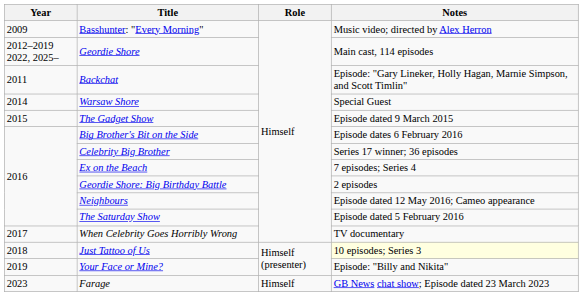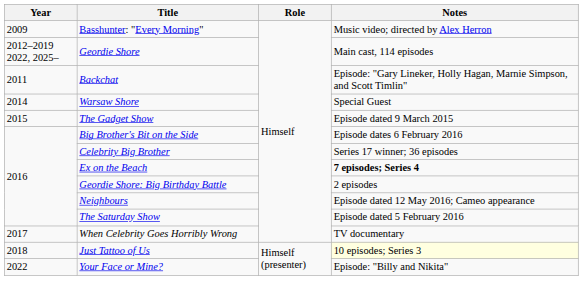 <table class="wikitable" style="width:100%;">
 <tr>
 <th style="width:10%;">Year</th>
 <th style="width:25%;">Title</th>
 <th style="width:10%;">Role</th>
 <th style="width:34%;">Notes</th>
 </tr>
 <tr>
 <td>2009</td>
 <td><a href='#'>Basshunter</a>: "<a href='#'>Every Morning</a>"</td>
 <td rowspan="12">Himself</td>
 <td>Music video; directed by <a href='#'>Alex Herron</a></td>
 </tr>
 <tr>
 <td>2012–2019<br>2022, 2025–</td>
 <td><em><a href='#'>Geordie Shore</a></em></td>
 <td>Main cast, 114 episodes</td>
 </tr>
 <tr>
 <td>2011</td>
 <td><em><a href='#'>Backchat</a></em></td>
 <td>Episode: "Gary Lineker, Holly Hagan, Marnie Simpson, and Scott Timlin"</td>
 </tr>
 <tr>
 <td>2014</td>
 <td><em><a href='#'>Warsaw Shore</a></em></td>
 <td>Special Guest</td>
 </tr>
 <tr>
 <td>2015</td>
 <td><em><a href='#'>The Gadget Show</a></em></td>
 <td>Episode dated 9 March 2015</td>
 </tr>
 <tr>
 <td rowspan="6">2016</td>
 <td><em><a href='#'>Big Brother's Bit on the Side</a></em></td>
 <td>Episode dates 6 February 2016</td>
 </tr>
 <tr>
 <td><em><a href='#'>Celebrity Big Brother</a></em></td>
 <td>Series 17 winner; 36 episodes</td>
 </tr>
 <tr>
 <td><em><a href='#'>Ex on the Beach</a></em></td>
-<td>7 episodes; Series 4</td>
+<td><strong>7 episodes; Series 4</strong></td>
 </tr>
 <tr>
 <td><em><a href='#'>Geordie Shore: Big Birthday Battle</a></em></td>
 <td>2 episodes</td>
 </tr>
 <tr>
 <td><em><a href='#'>Neighbours</a></em></td>
 <td>Episode dated 12 May 2016; Cameo appearance</td>
 </tr>
 <tr>
 <td><em><a href='#'>The Saturday Show</a></em></td>
 <td>Episode dated 5 February 2016</td>
 </tr>
 <tr>
 <td>2017</td>
 <td><em>When Celebrity Goes Horribly Wrong</em></td>
 <td>TV documentary</td>
 </tr>
 <tr>
 <td>2018</td>
 <td><em><a href='#'>Just Tattoo of Us</a></em></td>
 <td rowspan="2">Himself (presenter)</td>
 <td style="background: lightyellow;">10 episodes; Series 3</td>
 </tr>
 <tr>
-<td>2019</td>
+<td>2022</td>
 <td><em><a href='#'>Your Face or Mine?</a></em></td>
 <td>Episode: "Billy and Nikita"</td>
 </tr>
-<tr>
-<td>2023</td>
-<td><em>Farage</em></td>
-<td>Himself</td>
-<td><a href='#'>GB News</a> <a href='#'>chat show</a>; Episode dated 23 March 2023</td>
-</tr>
 </table>
